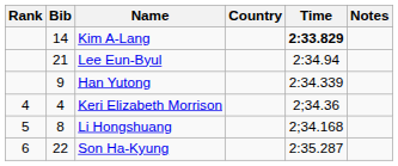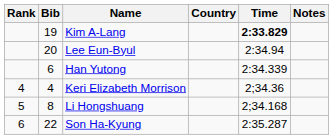 <table class="wikitable sortable" style="text-align:center">
 <tr>
 <th>Rank</th>
 <th>Bib</th>
 <th>Name</th>
 <th>Country</th>
 <th>Time</th>
 <th>Notes</th>
 </tr>
 <tr>
 <td></td>
-<td>14</td>
+<td>19</td>
 <td align=left><a href='#'>Kim A-Lang</a></td>
 <td align=left></td>
 <td><strong>2:33.829</strong></td>
 <td></td>
 </tr>
 <tr>
 <td></td>
-<td>21</td>
+<td>20</td>
 <td align=left><a href='#'>Lee Eun-Byul</a></td>
 <td align=left></td>
 <td>2:34.94</td>
 <td></td>
 </tr>
 <tr>
 <td></td>
-<td>9</td>
+<td>6</td>
 <td align=left><a href='#'>Han Yutong</a></td>
 <td align=left></td>
 <td>2:34.339</td>
 <td></td>
 </tr>
 <tr>
 <td>4</td>
 <td>4</td>
 <td align=left><a href='#'>Keri Elizabeth Morrison</a></td>
 <td align=left></td>
 <td>2;34.36</td>
 <td></td>
 </tr>
 <tr>
 <td>5</td>
 <td>8</td>
 <td align=left><a href='#'>Li Hongshuang</a></td>
 <td align=left></td>
 <td>2;34.168</td>
 <td></td>
 </tr>
 <tr>
 <td>6</td>
 <td>22</td>
 <td align=left><a href='#'>Son Ha-Kyung</a></td>
 <td align=left></td>
 <td>2:35.287</td>
 <td></td>
 </tr>
 </table>
